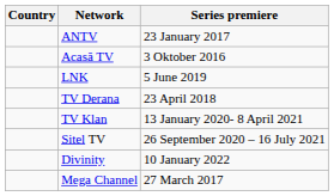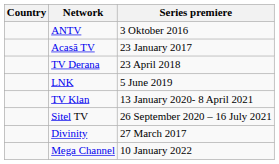 <table class="sortable wikitable">
 <tr>
 <th>Country</th>
 <th>Network</th>
 <th>Series premiere</th>
 </tr>
 <tr>
 <td></td>
 <td><a href='#'>ANTV</a></td>
+<td>3 Oktober 2016</td>
+</tr>
+<tr>
+<td></td>
+<td><a href='#'>Acasă TV</a></td>
 <td>23 January 2017</td>
 </tr>
 <tr>
 <td></td>
-<td><a href='#'>Acasă TV</a></td>
-<td>3 Oktober 2016</td>
+<td><a href='#'>TV Derana</a></td>
+<td>23 April 2018</td>
 </tr>
 <tr>
 <td></td>
 <td><a href='#'>LNK</a></td>
 <td>5 June 2019</td>
-</tr>
-<tr>
-<td></td>
-<td><a href='#'>TV Derana</a></td>
-<td>23 April 2018</td>
 </tr>
 <tr>
 <td></td>
 <td><a href='#'>TV Klan</a></td>
 <td>13 January 2020- 8 April 2021</td>
 </tr>
 <tr>
 <td></td>
 <td><a href='#'>Sitel</a> TV</td>
 <td>26  September 2020 – 16 July 2021</td>
 </tr>
 <tr>
 <td></td>
 <td><a href='#'>Divinity</a></td>
-<td>10 January 2022</td>
+<td>27 March 2017</td>
 </tr>
 <tr>
 <td></td>
 <td><a href='#'>Mega Channel </a></td>
-<td>27 March 2017</td>
+<td>10 January 2022</td>
 </tr>
 </table>
